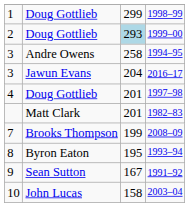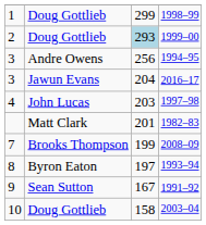 <table class="wikitable">
 <tr>
 </tr>
 <tr>
 <td>1</td>
 <td><a href='#'>Doug Gottlieb</a></td>
 <td>299</td>
 <td style="font-size:80%;"><a href='#'>1998–99</a></td>
 </tr>
 <tr>
 <td>2</td>
 <td><a href='#'>Doug Gottlieb</a></td>
 <td style="background: lightblue;">293</td>
 <td style="font-size:80%;"><a href='#'>1999–00</a></td>
 </tr>
 <tr>
 <td>3</td>
 <td>Andre Owens</td>
-<td>258</td>
+<td>256</td>
 <td style="font-size:80%;"><a href='#'>1994–95</a></td>
 </tr>
 <tr>
 <td>3</td>
 <td><a href='#'>Jawun Evans</a></td>
 <td>204</td>
 <td style="font-size:80%;"><a href='#'>2016–17</a></td>
 </tr>
 <tr>
 <td>4</td>
-<td><a href='#'>Doug Gottlieb</a></td>
-<td>201</td>
+<td><a href='#'>John Lucas</a></td>
+<td>203</td>
 <td style="font-size:80%;"><a href='#'>1997–98</a></td>
 </tr>
 <tr>
 <td></td>
 <td>Matt Clark</td>
 <td>201</td>
 <td style="font-size:80%;"><a href='#'>1982–83</a></td>
 </tr>
 <tr>
 <td>7</td>
 <td><a href='#'>Brooks Thompson</a></td>
 <td>199</td>
 <td style="font-size:80%;"><a href='#'>2008–09</a></td>
 </tr>
 <tr>
 <td>8</td>
 <td>Byron Eaton</td>
-<td>195</td>
+<td>197</td>
 <td style="font-size:80%;"><a href='#'>1993–94</a></td>
 </tr>
 <tr>
 <td>9</td>
 <td><a href='#'>Sean Sutton</a></td>
 <td>167</td>
 <td style="font-size:80%;"><a href='#'>1991–92</a></td>
 </tr>
 <tr>
 <td>10</td>
-<td><a href='#'>John Lucas</a></td>
+<td><a href='#'>Doug Gottlieb</a></td>
 <td>158</td>
 <td style="font-size:80%;"><a href='#'>2003–04</a></td>
 </tr>
 </table>
